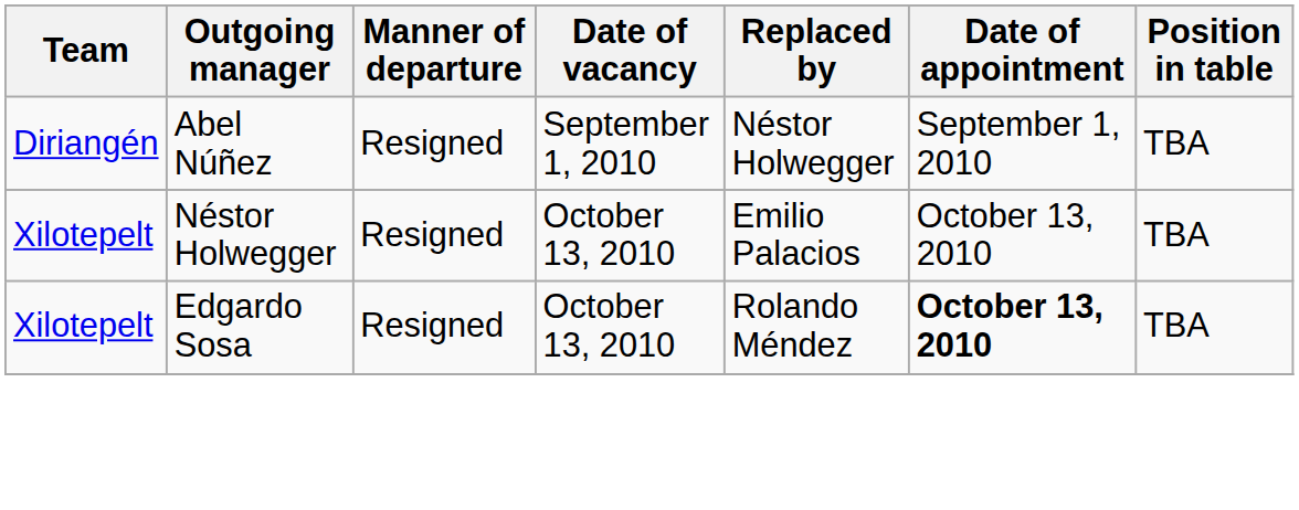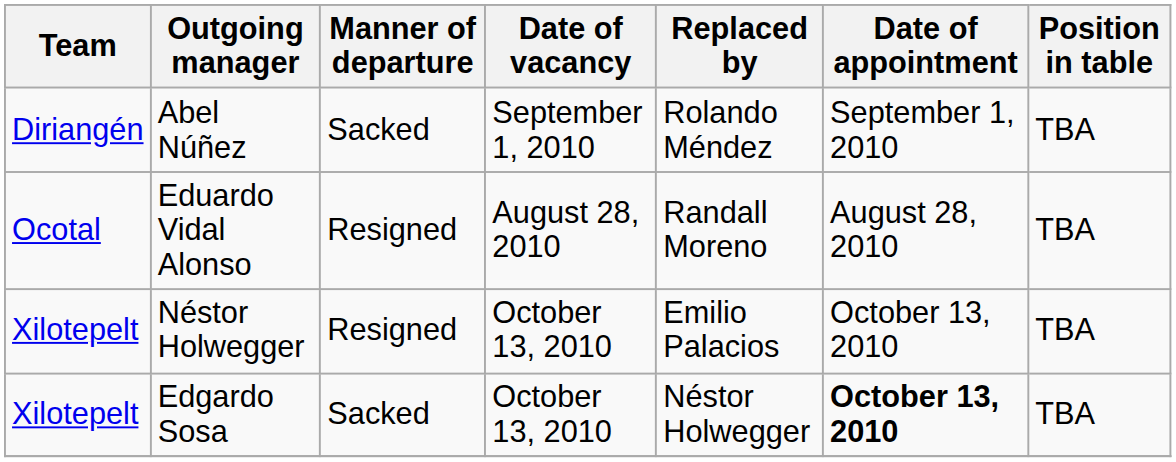 <table class="wikitable">
 <tr>
 <th>Team</th>
 <th>Outgoing manager</th>
 <th>Manner of departure</th>
 <th>Date of vacancy</th>
 <th>Replaced by</th>
 <th>Date of appointment</th>
 <th>Position in table</th>
 </tr>
 <tr>
 <td><a href='#'>Diriangén</a></td>
 <td> Abel Núñez</td>
+<td>Sacked</td>
+<td>September 1, 2010</td>
+<td> Rolando Méndez</td>
+<td>September 1, 2010</td>
+<td>TBA</td>
+</tr>
+<tr>
+<td><a href='#'>Ocotal</a></td>
+<td> Eduardo Vidal Alonso</td>
 <td>Resigned</td>
-<td>September 1, 2010</td>
-<td> Néstor Holwegger</td>
-<td>September 1, 2010</td>
+<td>August 28, 2010</td>
+<td> Randall Moreno</td>
+<td>August 28, 2010</td>
 <td>TBA</td>
 </tr>
 <tr>
 <td><a href='#'>Xilotepelt</a></td>
 <td> Néstor Holwegger</td>
 <td>Resigned</td>
 <td>October 13, 2010</td>
 <td> Emilio Palacios</td>
 <td>October 13, 2010</td>
 <td>TBA</td>
 </tr>
 <tr>
 <td><a href='#'>Xilotepelt</a></td>
 <td> Edgardo Sosa</td>
-<td>Resigned</td>
+<td>Sacked</td>
 <td>October 13, 2010</td>
-<td> Rolando Méndez</td>
+<td> Néstor Holwegger</td>
 <td><strong>October 13, 2010</strong></td>
 <td>TBA</td>
 </tr>
 <tr>
 </tr>
 </table>
